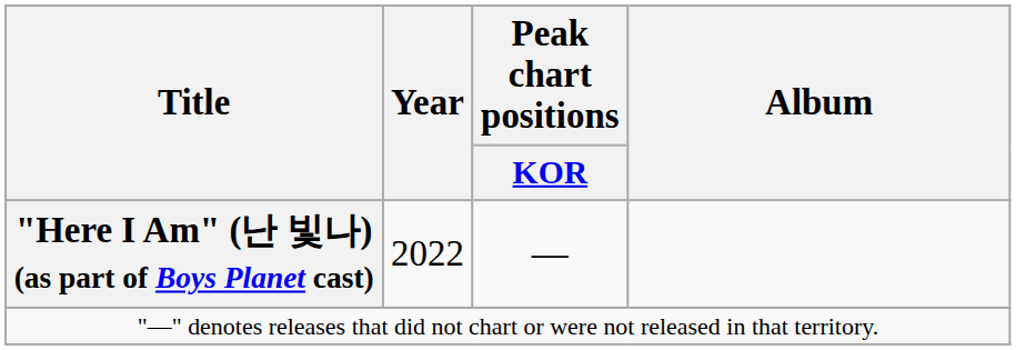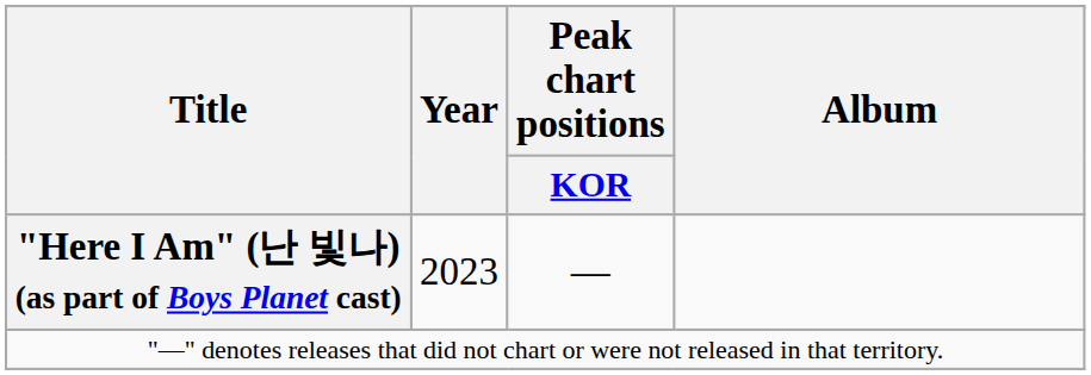 <table class="wikitable plainrowheaders" style="text-align:center">
 <tr>
 <th scope="col" rowspan="2">Title</th>
 <th scope="col" rowspan="2">Year</th>
 <th scope="col" colspan="1">Peak chart positions</th>
 <th scope="col" rowspan="2" style="width:10em">Album</th>
 </tr>
 <tr>
 <th scope="col" style="font-size:90%; width:3em"><a href='#'>KOR</a></th>
 </tr>
 <tr>
 <th scope="row">"Here I Am" (난 빛나)<br><small>(as part of <em><a href='#'>Boys Planet</a></em> cast)</small></th>
-<td>2022</td>
+<td>2023</td>
 <td>—</td>
 <td></td>
 </tr>
 <tr>
 <td colspan="5" style="font-size:8pt">"—" denotes releases that did not chart or were not released in that territory.</td>
 </tr>
 </table>
